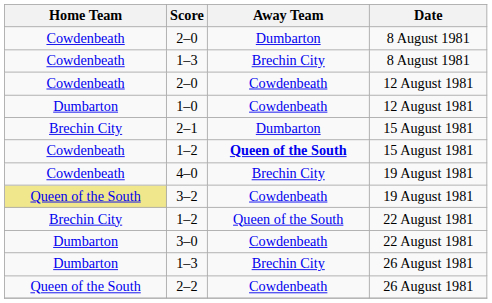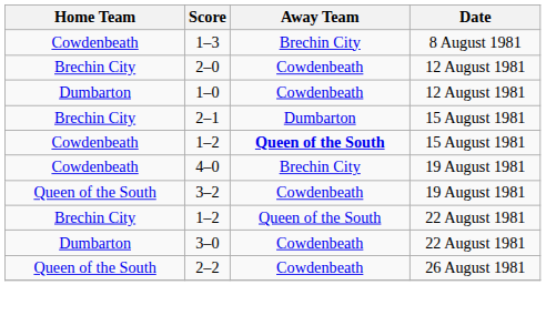 <table class="wikitable" style="text-align:center;">
 <tr>
 <th width=175>Home Team</th>
 <th width=20>Score</th>
 <th width=175>Away Team</th>
 <th width= 125>Date</th>
 </tr>
 <tr>
 <td><a href='#'>Cowdenbeath</a></td>
-<td>2–0</td>
-<td><a href='#'>Dumbarton</a></td>
-<td>8 August 1981</td>
-</tr>
-<tr>
-<td><a href='#'>Cowdenbeath</a></td>
 <td>1–3</td>
 <td><a href='#'>Brechin City</a></td>
 <td>8 August 1981</td>
 </tr>
 <tr>
-<td><a href='#'>Cowdenbeath</a></td>
+<td><a href='#'>Brechin City</a></td>
 <td>2–0</td>
 <td><a href='#'>Cowdenbeath</a></td>
 <td>12 August 1981</td>
 </tr>
 <tr>
 <td><a href='#'>Dumbarton</a></td>
 <td>1–0</td>
 <td><a href='#'>Cowdenbeath</a></td>
 <td>12 August 1981</td>
 </tr>
 <tr>
 <td><a href='#'>Brechin City</a></td>
 <td>2–1</td>
 <td><a href='#'>Dumbarton</a></td>
 <td>15 August 1981</td>
 </tr>
 <tr>
 <td><a href='#'>Cowdenbeath</a></td>
 <td>1–2</td>
 <td><strong><a href='#'>Queen of the South</a></strong></td>
 <td>15 August 1981</td>
 </tr>
 <tr>
 <td><a href='#'>Cowdenbeath</a></td>
 <td>4–0</td>
 <td><a href='#'>Brechin City</a></td>
 <td>19 August 1981</td>
 </tr>
 <tr>
-<td style="background: khaki;"><a href='#'>Queen of the South</a></td>
+<td><a href='#'>Queen of the South</a></td>
 <td>3–2</td>
 <td><a href='#'>Cowdenbeath</a></td>
 <td>19 August 1981</td>
 </tr>
 <tr>
 <td><a href='#'>Brechin City</a></td>
 <td>1–2</td>
 <td><a href='#'>Queen of the South</a></td>
 <td>22 August 1981</td>
 </tr>
 <tr>
 <td><a href='#'>Dumbarton</a></td>
 <td>3–0</td>
 <td><a href='#'>Cowdenbeath</a></td>
 <td>22 August 1981</td>
 </tr>
 <tr>
-<td><a href='#'>Dumbarton</a></td>
-<td>1–3</td>
-<td><a href='#'>Brechin City</a></td>
-<td>26 August 1981</td>
-</tr>
-<tr>
 <td><a href='#'>Queen of the South</a></td>
 <td>2–2</td>
 <td><a href='#'>Cowdenbeath</a></td>
 <td>26 August 1981</td>
 </tr>
 <tr>
 </tr>
 </table>
